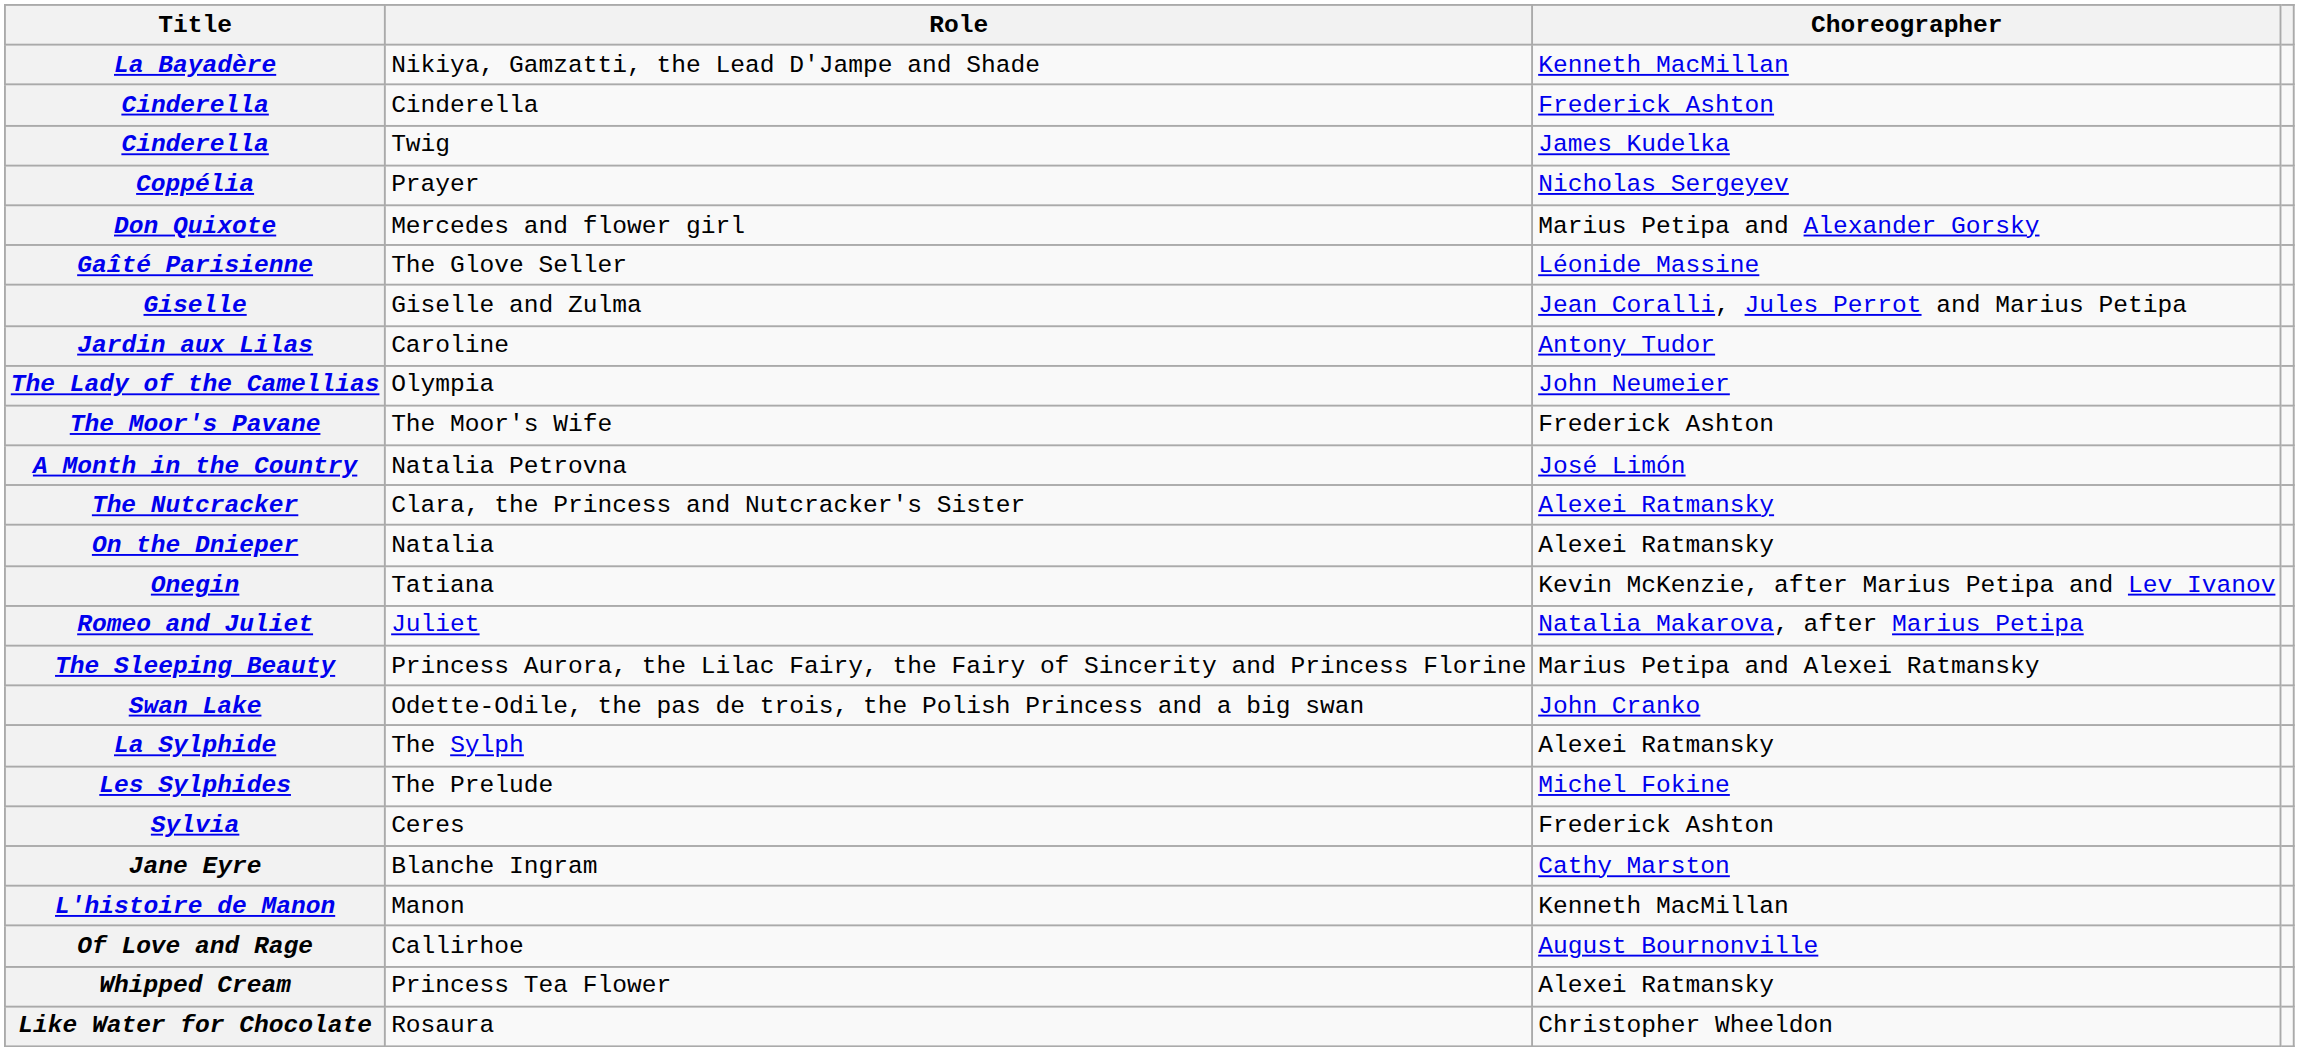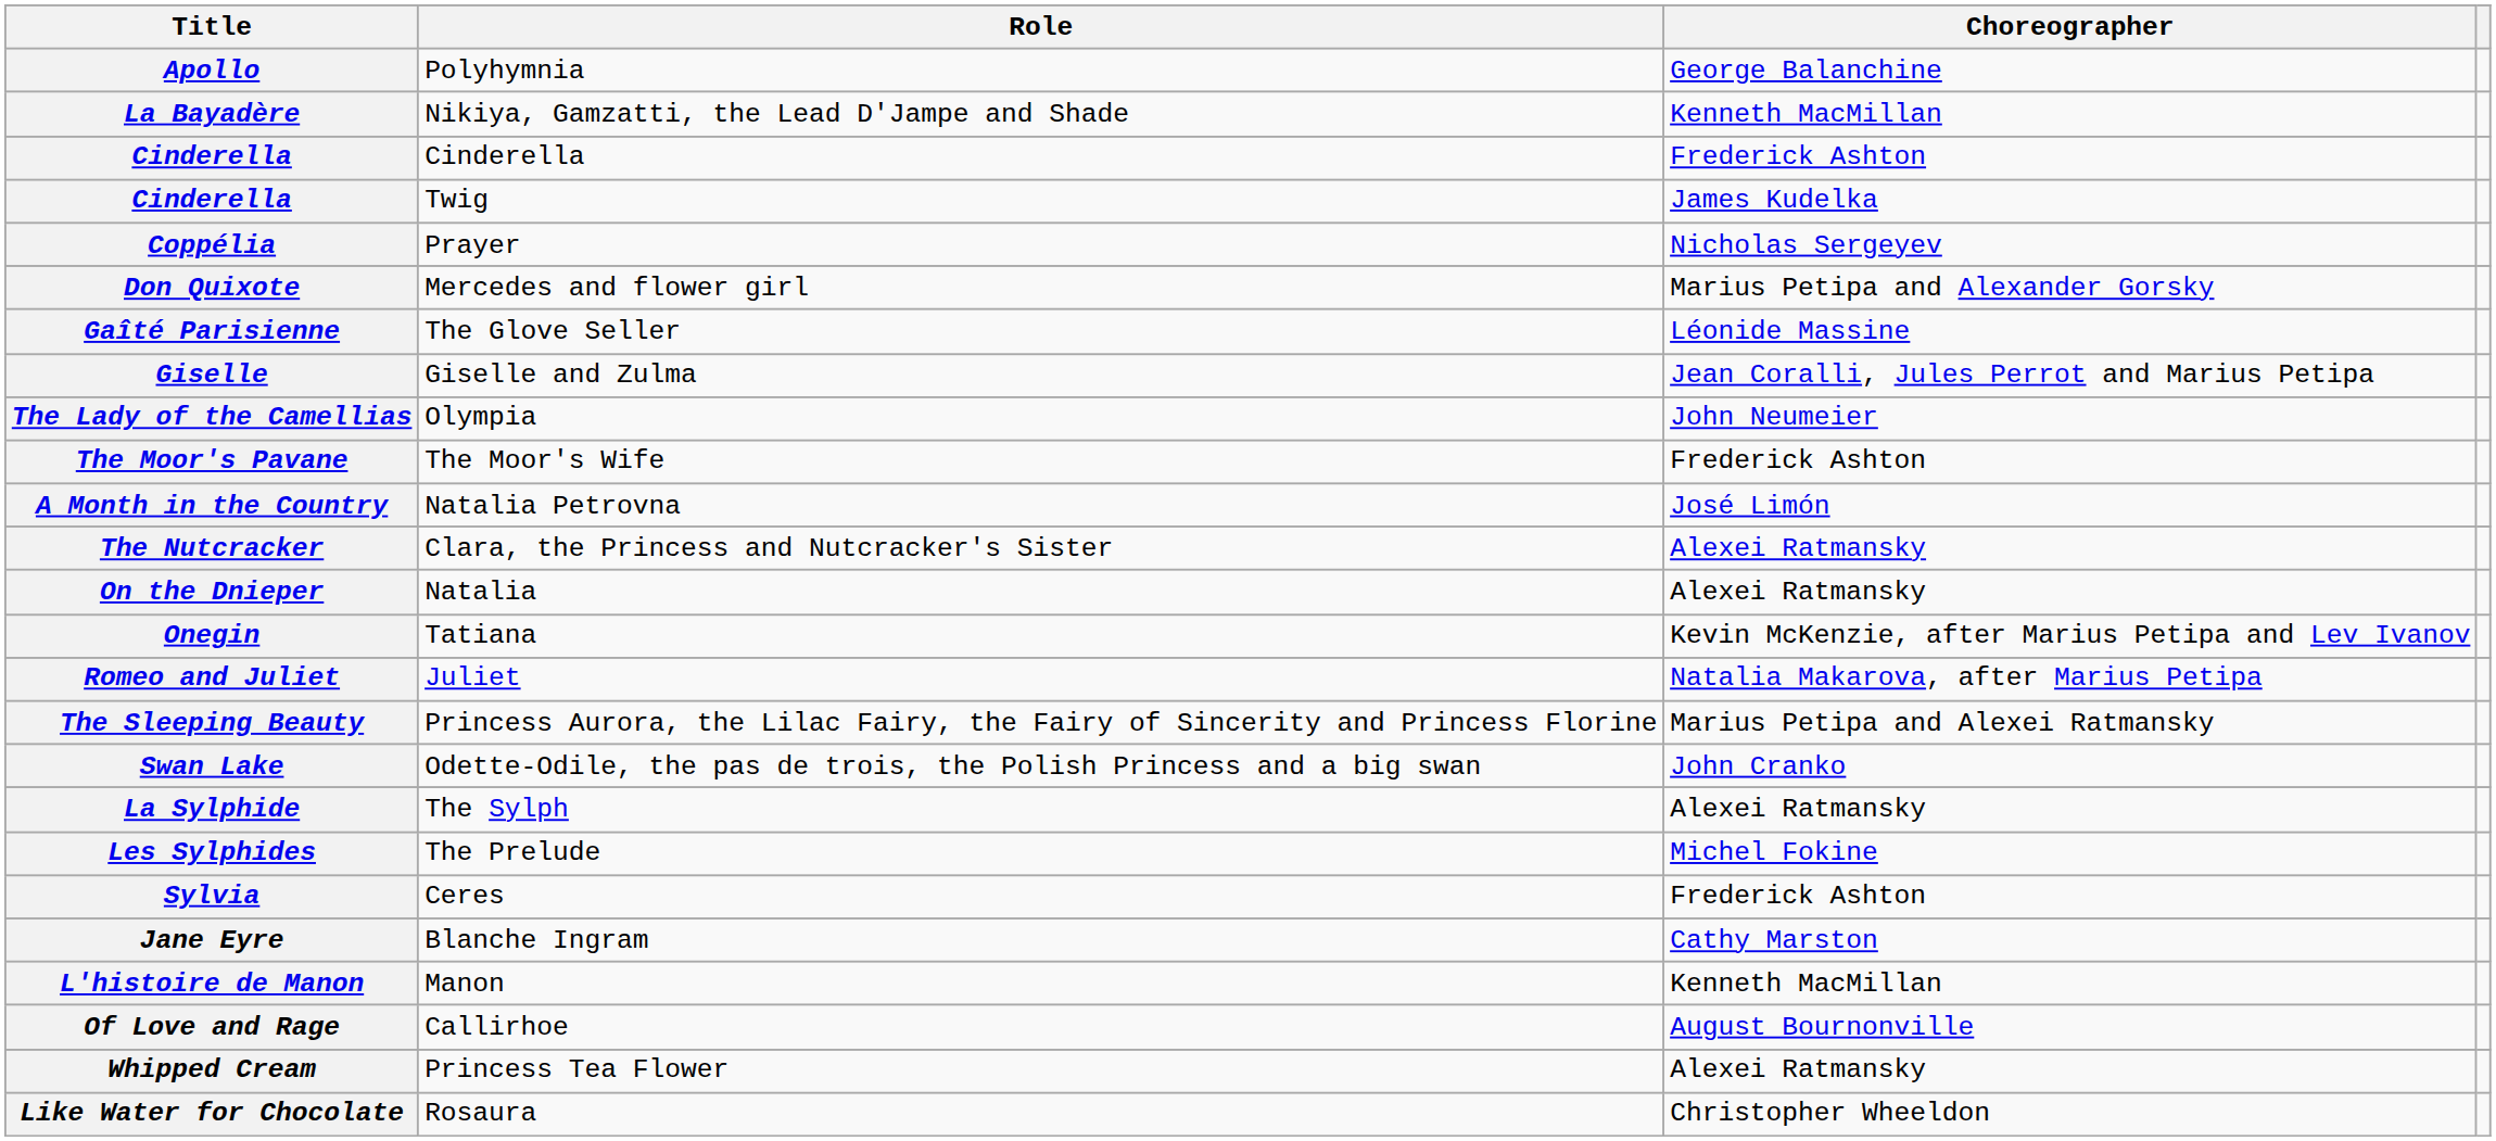 <table class="wikitable plainrowheaders sortable">
 <tr>
 <th scope="col">Title</th>
 <th scope="col">Role</th>
 <th scope="col" class="unsortable">Choreographer</th>
 <th scope="col" class="unsortable"></th>
+</tr>
+<tr>
+<th scope="row"><em><a href='#'>Apollo</a></em></th>
+<td>Polyhymnia</td>
+<td><a href='#'>George Balanchine</a></td>
+<td style="text-align:center;"></td>
 </tr>
 <tr>
 <th scope="row"><em><a href='#'>La Bayadère</a></em></th>
 <td>Nikiya, Gamzatti, the Lead D'Jampe and Shade</td>
 <td><a href='#'>Kenneth MacMillan</a></td>
 <td style="text-align:center;"></td>
 </tr>
 <tr>
 <th scope="row"><em><a href='#'>Cinderella</a></em></th>
 <td>Cinderella</td>
 <td><a href='#'>Frederick Ashton</a></td>
 <td style="text-align:center;"></td>
 </tr>
 <tr>
 <th scope="row"><em><a href='#'>Cinderella</a></em></th>
 <td>Twig</td>
 <td><a href='#'>James Kudelka</a></td>
 <td style="text-align:center;"></td>
 </tr>
 <tr>
 <th scope="row"><em><a href='#'>Coppélia</a></em></th>
 <td>Prayer</td>
 <td><a href='#'>Nicholas Sergeyev</a></td>
 <td style="text-align:center;"></td>
 </tr>
 <tr>
 <th scope="row"><em><a href='#'>Don Quixote</a></em></th>
 <td>Mercedes and flower girl</td>
 <td>Marius Petipa and <a href='#'>Alexander Gorsky</a></td>
 <td style="text-align:center;"></td>
 </tr>
 <tr>
 <th scope="row"><em><a href='#'>Gaîté Parisienne</a></em></th>
 <td>The Glove Seller</td>
 <td><a href='#'>Léonide Massine</a></td>
 <td style="text-align:center;"></td>
 </tr>
 <tr>
 <th scope="row"><em><a href='#'>Giselle</a></em></th>
 <td>Giselle and Zulma</td>
 <td><a href='#'>Jean Coralli</a>, <a href='#'>Jules Perrot</a> and Marius Petipa</td>
-<td style="text-align:center;"></td>
-</tr>
-<tr>
-<th scope="row"><em><a href='#'>Jardin aux Lilas</a></em></th>
-<td>Caroline</td>
-<td><a href='#'>Antony Tudor</a></td>
 <td style="text-align:center;"></td>
 </tr>
 <tr>
 <th scope="row"><em><a href='#'>The Lady of the Camellias</a></em></th>
 <td>Olympia</td>
 <td><a href='#'>John Neumeier</a></td>
 <td style="text-align:center;"></td>
 </tr>
 <tr>
 <th scope="row"><em><a href='#'>The Moor's Pavane</a></em></th>
 <td>The Moor's Wife</td>
 <td>Frederick Ashton</td>
 <td style="text-align:center;"></td>
 </tr>
 <tr>
 <th scope="row"><em><a href='#'>A Month in the Country</a></em></th>
 <td>Natalia Petrovna</td>
 <td><a href='#'>José Limón</a></td>
 <td style="text-align:center;"></td>
 </tr>
 <tr>
 <th scope="row"><em><a href='#'>The Nutcracker</a></em></th>
 <td>Clara, the Princess and Nutcracker's Sister</td>
 <td><a href='#'>Alexei Ratmansky</a></td>
 <td style="text-align:center;"></td>
 </tr>
 <tr>
 <th scope="row"><em><a href='#'>On the Dnieper</a></em></th>
 <td>Natalia</td>
 <td>Alexei Ratmansky</td>
 <td style="text-align:center;"></td>
 </tr>
 <tr>
 <th scope="row"><em><a href='#'>Onegin</a></em></th>
 <td>Tatiana</td>
 <td>Kevin McKenzie, after Marius Petipa and <a href='#'>Lev Ivanov</a></td>
 <td style="text-align:center;"></td>
 </tr>
 <tr>
 <th scope="row"><em><a href='#'>Romeo and Juliet</a></em></th>
 <td><a href='#'>Juliet</a></td>
 <td><a href='#'>Natalia Makarova</a>, after <a href='#'>Marius Petipa</a></td>
 <td style="text-align:center;"></td>
 </tr>
 <tr>
 <th scope="row"><em><a href='#'>The Sleeping Beauty</a></em></th>
 <td>Princess Aurora, the Lilac Fairy, the Fairy of Sincerity and Princess Florine</td>
 <td>Marius Petipa and Alexei Ratmansky</td>
 <td style="text-align:center;"></td>
 </tr>
 <tr>
 <th scope="row"><em><a href='#'>Swan Lake</a></em></th>
 <td>Odette-Odile, the pas de trois, the Polish Princess and a big swan</td>
 <td><a href='#'>John Cranko</a></td>
 <td style="text-align:center;"></td>
 </tr>
 <tr>
 <th scope="row"><em><a href='#'>La Sylphide</a></em></th>
 <td>The <a href='#'>Sylph</a></td>
 <td>Alexei Ratmansky</td>
 <td style="text-align:center;"></td>
 </tr>
 <tr>
 <th scope="row"><em><a href='#'>Les Sylphides</a></em></th>
 <td>The Prelude</td>
 <td><a href='#'>Michel Fokine</a></td>
 <td style="text-align:center;"></td>
 </tr>
 <tr>
 <th scope="row"><em><a href='#'>Sylvia</a></em></th>
 <td>Ceres</td>
 <td>Frederick Ashton</td>
 <td style="text-align:center;"></td>
 </tr>
 <tr>
 <th scope="row"><em>Jane Eyre</em></th>
 <td>Blanche Ingram</td>
 <td><a href='#'>Cathy Marston</a></td>
 <td style="text-align:center;"></td>
 </tr>
 <tr>
 <th scope="row"><em><a href='#'>L'histoire de Manon</a></em></th>
 <td>Manon</td>
 <td>Kenneth MacMillan</td>
 <td style="text-align:center;"></td>
 </tr>
 <tr>
 <th scope="row"><em>Of Love and Rage</em></th>
 <td>Callirhoe</td>
 <td><a href='#'>August Bournonville</a></td>
 <td style="text-align:center;"></td>
 </tr>
 <tr>
 <th scope="row"><em>Whipped Cream</em></th>
 <td>Princess Tea Flower</td>
 <td>Alexei Ratmansky</td>
 <td style="text-align:center;"></td>
 </tr>
 <tr>
 <th scope="row"><em>Like Water for Chocolate</em></th>
 <td>Rosaura</td>
 <td>Christopher Wheeldon</td>
 <td style="text-align:center;"></td>
 </tr>
 </table>
